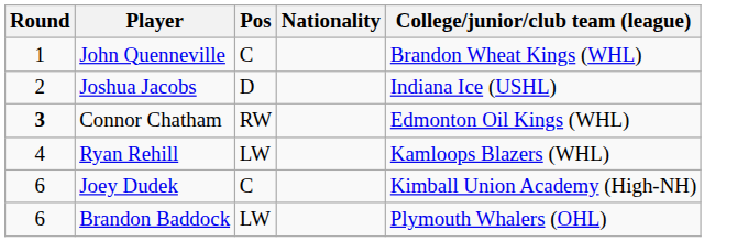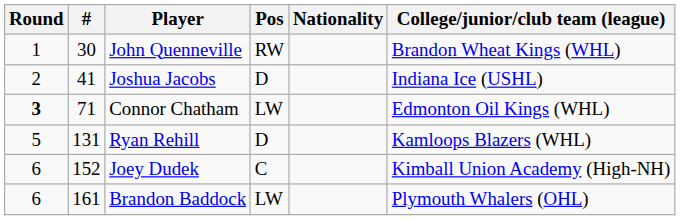 <table class="wikitable">
 <tr>
 <th>Round</th>
+<th>#</th>
 <th>Player</th>
 <th>Pos</th>
 <th>Nationality</th>
 <th>College/junior/club team (league)</th>
 </tr>
 <tr>
 <td style="text-align:center">1</td>
+<td style="text-align:center">30</td>
 <td><a href='#'>John Quenneville</a></td>
-<td>C</td>
+<td>RW</td>
 <td></td>
 <td><a href='#'>Brandon Wheat Kings</a> (<a href='#'>WHL</a>)</td>
 </tr>
 <tr>
 <td style="text-align:center">2</td>
+<td style="text-align:center">41</td>
 <td><a href='#'>Joshua Jacobs</a></td>
 <td>D</td>
 <td></td>
 <td><a href='#'>Indiana Ice</a> (<a href='#'>USHL</a>)</td>
 </tr>
 <tr>
 <td style="text-align:center"><strong>3</strong></td>
+<td style="text-align:center">71</td>
 <td>Connor Chatham</td>
-<td>RW</td>
+<td>LW</td>
 <td></td>
 <td><a href='#'>Edmonton Oil Kings</a> (WHL)</td>
 </tr>
 <tr>
-<td style="text-align:center">4</td>
+<td style="text-align:center">5</td>
+<td style="text-align:center">131</td>
 <td><a href='#'>Ryan Rehill</a></td>
-<td>LW</td>
+<td>D</td>
 <td></td>
 <td><a href='#'>Kamloops Blazers</a> (WHL)</td>
 </tr>
 <tr>
 <td style="text-align:center">6</td>
+<td style="text-align:center">152</td>
 <td><a href='#'>Joey Dudek</a></td>
 <td>C</td>
 <td></td>
 <td><a href='#'>Kimball Union Academy</a> (High-NH)</td>
 </tr>
 <tr>
 <td style="text-align:center">6</td>
+<td style="text-align:center">161</td>
 <td><a href='#'>Brandon Baddock</a></td>
 <td>LW</td>
 <td></td>
 <td><a href='#'>Plymouth Whalers</a> (<a href='#'>OHL</a>)</td>
 </tr>
 </table>
